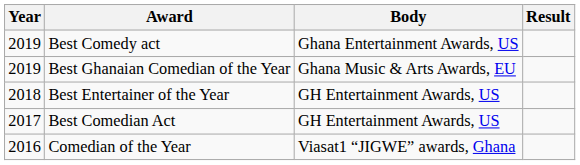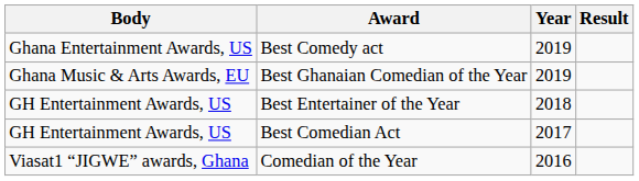 <table class="wikitable plainrowheaders sortable">
 <tr>
+<th>Body</th>
+<th>Award</th>
 <th>Year</th>
-<th>Award</th>
-<th>Body</th>
 <th>Result</th>
 </tr>
 <tr>
+<td>Ghana Entertainment Awards, <a href='#'>US</a></td>
+<td>Best Comedy act</td>
 <td>2019</td>
-<td>Best Comedy act</td>
-<td>Ghana Entertainment Awards, <a href='#'>US</a></td>
 <td></td>
 </tr>
 <tr>
+<td>Ghana Music & Arts Awards, <a href='#'>EU</a></td>
+<td>Best Ghanaian Comedian of the Year</td>
 <td>2019</td>
-<td>Best Ghanaian Comedian of the Year</td>
-<td>Ghana Music & Arts Awards, <a href='#'>EU</a></td>
 <td></td>
 </tr>
 <tr>
+<td>GH Entertainment Awards, <a href='#'>US</a></td>
+<td>Best Entertainer of the Year</td>
 <td>2018</td>
-<td>Best Entertainer of the Year</td>
-<td>GH Entertainment Awards, <a href='#'>US</a></td>
 <td></td>
 </tr>
 <tr>
+<td>GH Entertainment Awards, <a href='#'>US</a></td>
+<td>Best Comedian Act</td>
 <td>2017</td>
-<td>Best Comedian Act</td>
-<td>GH Entertainment Awards, <a href='#'>US</a></td>
 <td></td>
 </tr>
 <tr>
+<td>Viasat1 “JIGWE” awards, <a href='#'>Ghana</a></td>
+<td>Comedian of the Year</td>
 <td>2016</td>
-<td>Comedian of the Year</td>
-<td>Viasat1 “JIGWE” awards, <a href='#'>Ghana</a></td>
 <td></td>
 </tr>
 </table>
